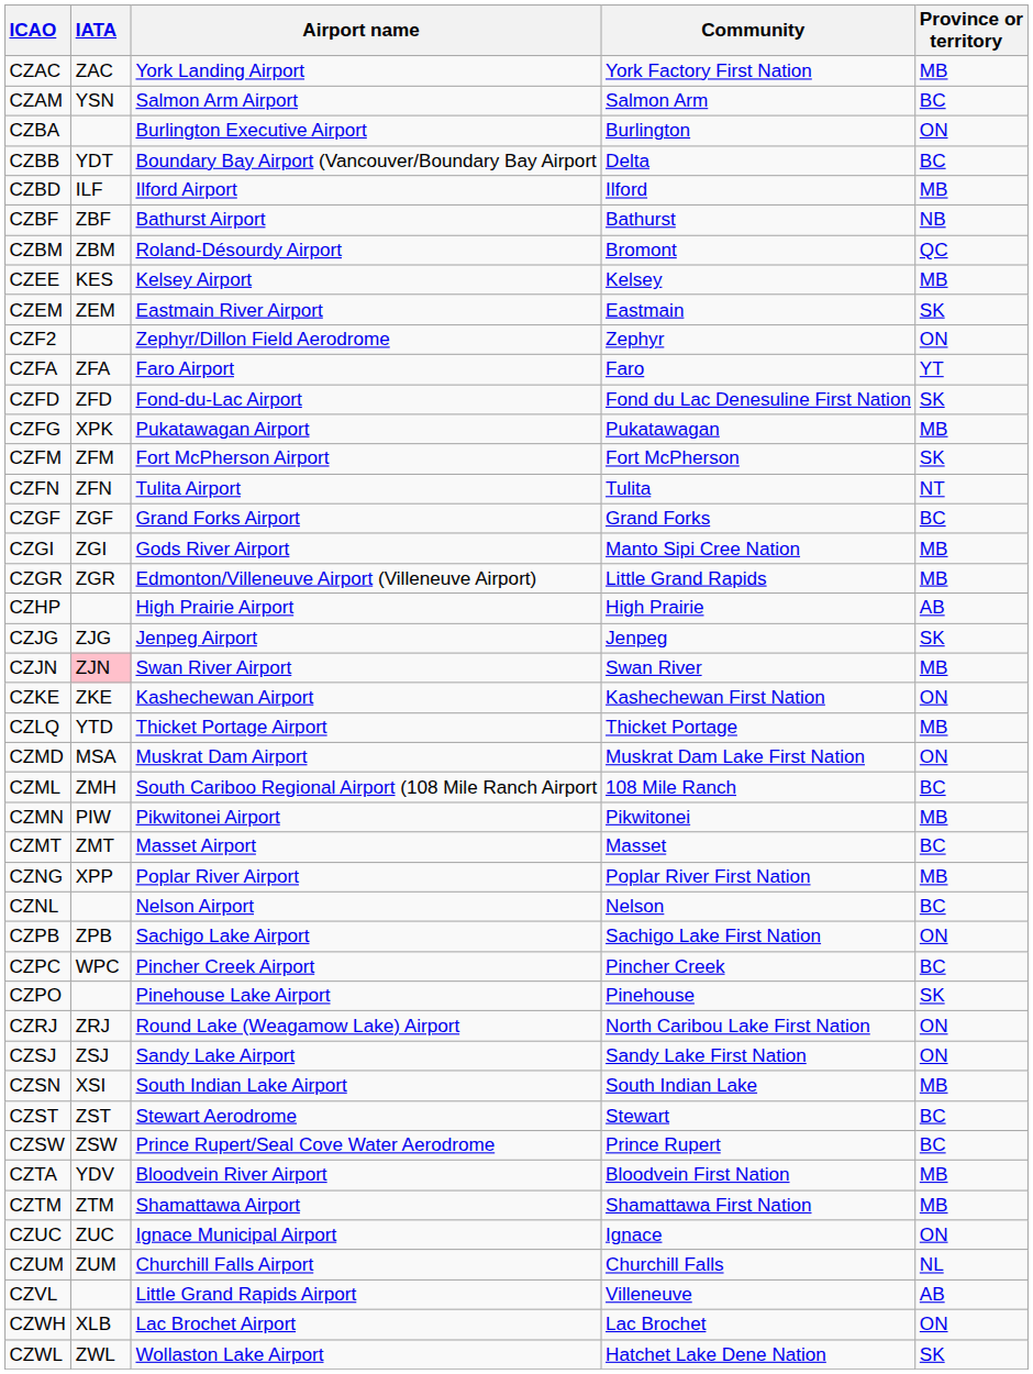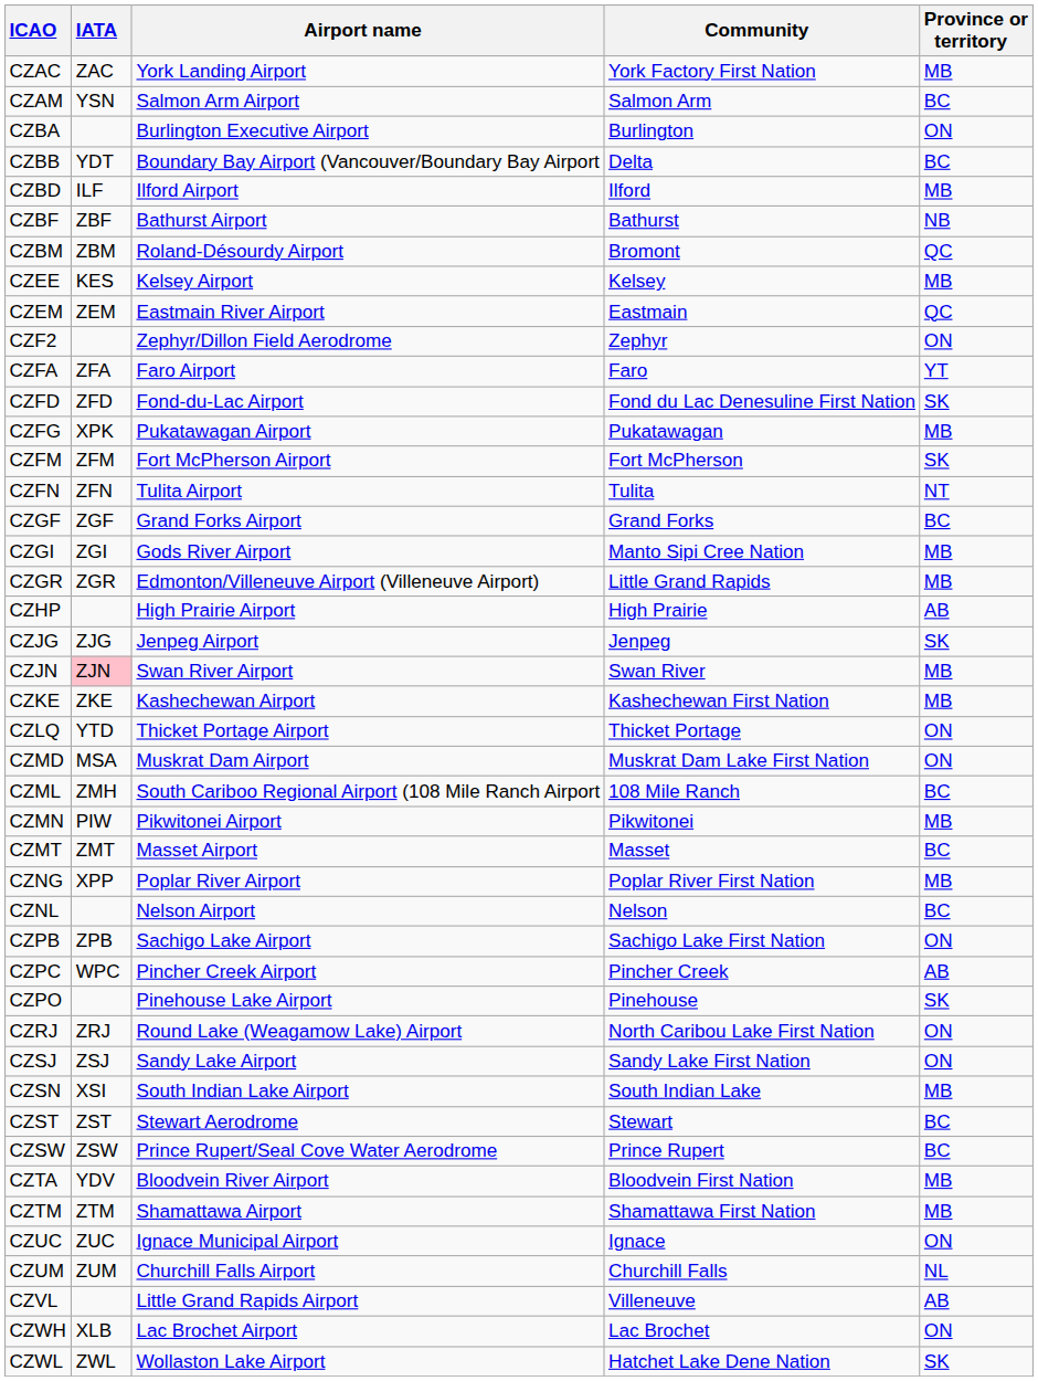 <table class="wikitable" style="width:auto;">
 <tr>
 <th width="*"><a href='#'>ICAO</a>  </th>
 <th width="*"><a href='#'>IATA</a>  </th>
 <th width="*">Airport name  </th>
 <th width="*">Community  </th>
 <th width="*">Province or<br>territory  </th>
 </tr>
 <tr>
 <td>CZAC</td>
 <td>ZAC</td>
 <td><a href='#'>York Landing Airport</a></td>
 <td><a href='#'>York Factory First Nation</a></td>
 <td><a href='#'>MB</a></td>
 </tr>
 <tr>
 <td>CZAM</td>
 <td>YSN</td>
 <td><a href='#'>Salmon Arm Airport</a></td>
 <td><a href='#'>Salmon Arm</a></td>
 <td><a href='#'>BC</a></td>
 </tr>
 <tr>
 <td>CZBA</td>
 <td></td>
 <td><a href='#'>Burlington Executive Airport</a></td>
 <td><a href='#'>Burlington</a></td>
 <td><a href='#'>ON</a></td>
 </tr>
 <tr>
 <td>CZBB</td>
 <td>YDT</td>
 <td><a href='#'>Boundary Bay Airport</a> (Vancouver/Boundary Bay Airport</td>
 <td><a href='#'>Delta</a></td>
 <td><a href='#'>BC</a></td>
 </tr>
 <tr>
 <td>CZBD</td>
 <td>ILF</td>
 <td><a href='#'>Ilford Airport</a></td>
 <td><a href='#'>Ilford</a></td>
 <td><a href='#'>MB</a></td>
 </tr>
 <tr>
 <td>CZBF</td>
 <td>ZBF</td>
 <td><a href='#'>Bathurst Airport</a></td>
 <td><a href='#'>Bathurst</a></td>
 <td><a href='#'>NB</a></td>
 </tr>
 <tr>
 <td>CZBM</td>
 <td>ZBM</td>
 <td><a href='#'>Roland-Désourdy Airport</a></td>
 <td><a href='#'>Bromont</a></td>
 <td><a href='#'>QC</a></td>
 </tr>
 <tr>
 <td>CZEE</td>
 <td>KES</td>
 <td><a href='#'>Kelsey Airport</a></td>
 <td><a href='#'>Kelsey</a></td>
 <td><a href='#'>MB</a></td>
 </tr>
 <tr>
 <td>CZEM</td>
 <td>ZEM</td>
 <td><a href='#'>Eastmain River Airport</a></td>
 <td><a href='#'>Eastmain</a></td>
-<td><a href='#'>SK</a></td>
+<td><a href='#'>QC</a></td>
 </tr>
 <tr>
 <td>CZF2</td>
 <td></td>
 <td><a href='#'>Zephyr/Dillon Field Aerodrome</a></td>
 <td><a href='#'>Zephyr</a></td>
 <td><a href='#'>ON</a></td>
 </tr>
 <tr>
 <td>CZFA</td>
 <td>ZFA</td>
 <td><a href='#'>Faro Airport</a></td>
 <td><a href='#'>Faro</a></td>
 <td><a href='#'>YT</a></td>
 </tr>
 <tr>
 <td>CZFD</td>
 <td>ZFD</td>
 <td><a href='#'>Fond-du-Lac Airport</a></td>
 <td><a href='#'>Fond du Lac Denesuline First Nation</a></td>
 <td><a href='#'>SK</a></td>
 </tr>
 <tr>
 <td>CZFG</td>
 <td>XPK</td>
 <td><a href='#'>Pukatawagan Airport</a></td>
 <td><a href='#'>Pukatawagan</a></td>
 <td><a href='#'>MB</a></td>
 </tr>
 <tr>
 <td>CZFM</td>
 <td>ZFM</td>
 <td><a href='#'>Fort McPherson Airport</a></td>
 <td><a href='#'>Fort McPherson</a></td>
 <td><a href='#'>SK</a></td>
 </tr>
 <tr>
 <td>CZFN</td>
 <td>ZFN</td>
 <td><a href='#'>Tulita Airport</a></td>
 <td><a href='#'>Tulita</a></td>
 <td><a href='#'>NT</a></td>
 </tr>
 <tr>
 <td>CZGF</td>
 <td>ZGF</td>
 <td><a href='#'>Grand Forks Airport</a></td>
 <td><a href='#'>Grand Forks</a></td>
 <td><a href='#'>BC</a></td>
 </tr>
 <tr>
 <td>CZGI</td>
 <td>ZGI</td>
 <td><a href='#'>Gods River Airport</a></td>
 <td><a href='#'>Manto Sipi Cree Nation</a></td>
 <td><a href='#'>MB</a></td>
 </tr>
 <tr>
 <td>CZGR</td>
 <td>ZGR</td>
 <td><a href='#'>Edmonton/Villeneuve Airport</a> (Villeneuve Airport)</td>
 <td><a href='#'>Little Grand Rapids</a></td>
 <td><a href='#'>MB</a></td>
 </tr>
 <tr>
 <td>CZHP</td>
 <td></td>
 <td><a href='#'>High Prairie Airport</a></td>
 <td><a href='#'>High Prairie</a></td>
 <td><a href='#'>AB</a></td>
 </tr>
 <tr>
 <td>CZJG</td>
 <td>ZJG</td>
 <td><a href='#'>Jenpeg Airport</a></td>
 <td><a href='#'>Jenpeg</a></td>
 <td><a href='#'>SK</a></td>
 </tr>
 <tr>
 <td>CZJN</td>
 <td style="background: pink;">ZJN</td>
 <td><a href='#'>Swan River Airport</a></td>
 <td><a href='#'>Swan River</a></td>
 <td><a href='#'>MB</a></td>
 </tr>
 <tr>
 <td>CZKE</td>
 <td>ZKE</td>
 <td><a href='#'>Kashechewan Airport</a></td>
 <td><a href='#'>Kashechewan First Nation</a></td>
-<td><a href='#'>ON</a></td>
+<td><a href='#'>MB</a></td>
 </tr>
 <tr>
 <td>CZLQ</td>
 <td>YTD</td>
 <td><a href='#'>Thicket Portage Airport</a></td>
 <td><a href='#'>Thicket Portage</a></td>
-<td><a href='#'>MB</a></td>
+<td><a href='#'>ON</a></td>
 </tr>
 <tr>
 <td>CZMD</td>
 <td>MSA</td>
 <td><a href='#'>Muskrat Dam Airport</a></td>
 <td><a href='#'>Muskrat Dam Lake First Nation</a></td>
 <td><a href='#'>ON</a></td>
 </tr>
 <tr>
 <td>CZML</td>
 <td>ZMH</td>
 <td><a href='#'>South Cariboo Regional Airport</a> (108 Mile Ranch Airport</td>
 <td><a href='#'>108 Mile Ranch</a></td>
 <td><a href='#'>BC</a></td>
 </tr>
 <tr>
 <td>CZMN</td>
 <td>PIW</td>
 <td><a href='#'>Pikwitonei Airport</a></td>
 <td><a href='#'>Pikwitonei</a></td>
 <td><a href='#'>MB</a></td>
 </tr>
 <tr>
 <td>CZMT</td>
 <td>ZMT</td>
 <td><a href='#'>Masset Airport</a></td>
 <td><a href='#'>Masset</a></td>
 <td><a href='#'>BC</a></td>
 </tr>
 <tr>
 <td>CZNG</td>
 <td>XPP</td>
 <td><a href='#'>Poplar River Airport</a></td>
 <td><a href='#'>Poplar River First Nation</a></td>
 <td><a href='#'>MB</a></td>
 </tr>
 <tr>
 <td>CZNL</td>
 <td></td>
 <td><a href='#'>Nelson Airport</a></td>
 <td><a href='#'>Nelson</a></td>
 <td><a href='#'>BC</a></td>
 </tr>
 <tr>
 <td>CZPB</td>
 <td>ZPB</td>
 <td><a href='#'>Sachigo Lake Airport</a></td>
 <td><a href='#'>Sachigo Lake First Nation</a></td>
 <td><a href='#'>ON</a></td>
 </tr>
 <tr>
 <td>CZPC</td>
 <td>WPC</td>
 <td><a href='#'>Pincher Creek Airport</a></td>
 <td><a href='#'>Pincher Creek</a></td>
-<td><a href='#'>BC</a></td>
+<td><a href='#'>AB</a></td>
 </tr>
 <tr>
 <td>CZPO</td>
 <td></td>
 <td><a href='#'>Pinehouse Lake Airport</a></td>
 <td><a href='#'>Pinehouse</a></td>
 <td><a href='#'>SK</a></td>
 </tr>
 <tr>
 <td>CZRJ</td>
 <td>ZRJ</td>
 <td><a href='#'>Round Lake (Weagamow Lake) Airport</a></td>
 <td><a href='#'>North Caribou Lake First Nation</a></td>
 <td><a href='#'>ON</a></td>
 </tr>
 <tr>
 <td>CZSJ</td>
 <td>ZSJ</td>
 <td><a href='#'>Sandy Lake Airport</a></td>
 <td><a href='#'>Sandy Lake First Nation</a></td>
 <td><a href='#'>ON</a></td>
 </tr>
 <tr>
 <td>CZSN</td>
 <td>XSI</td>
 <td><a href='#'>South Indian Lake Airport</a></td>
 <td><a href='#'>South Indian Lake</a></td>
 <td><a href='#'>MB</a></td>
 </tr>
 <tr>
 <td>CZST</td>
 <td>ZST</td>
 <td><a href='#'>Stewart Aerodrome</a></td>
 <td><a href='#'>Stewart</a></td>
 <td><a href='#'>BC</a></td>
 </tr>
 <tr>
 <td>CZSW</td>
 <td>ZSW</td>
 <td><a href='#'>Prince Rupert/Seal Cove Water Aerodrome</a></td>
 <td><a href='#'>Prince Rupert</a></td>
 <td><a href='#'>BC</a></td>
 </tr>
 <tr>
 <td>CZTA</td>
 <td>YDV</td>
 <td><a href='#'>Bloodvein River Airport</a></td>
 <td><a href='#'>Bloodvein First Nation</a></td>
 <td><a href='#'>MB</a></td>
 </tr>
 <tr>
 <td>CZTM</td>
 <td>ZTM</td>
 <td><a href='#'>Shamattawa Airport</a></td>
 <td><a href='#'>Shamattawa First Nation</a></td>
 <td><a href='#'>MB</a></td>
 </tr>
 <tr>
 <td>CZUC</td>
 <td>ZUC</td>
 <td><a href='#'>Ignace Municipal Airport</a></td>
 <td><a href='#'>Ignace</a></td>
 <td><a href='#'>ON</a></td>
 </tr>
 <tr>
 <td>CZUM</td>
 <td>ZUM</td>
 <td><a href='#'>Churchill Falls Airport</a></td>
 <td><a href='#'>Churchill Falls</a></td>
 <td><a href='#'>NL</a></td>
 </tr>
 <tr>
 <td>CZVL</td>
 <td></td>
 <td><a href='#'>Little Grand Rapids Airport</a></td>
 <td><a href='#'>Villeneuve</a></td>
 <td><a href='#'>AB</a></td>
 </tr>
 <tr>
 <td>CZWH</td>
 <td>XLB</td>
 <td><a href='#'>Lac Brochet Airport</a></td>
 <td><a href='#'>Lac Brochet</a></td>
 <td><a href='#'>ON</a></td>
 </tr>
 <tr>
 <td>CZWL</td>
 <td>ZWL</td>
 <td><a href='#'>Wollaston Lake Airport</a></td>
 <td><a href='#'>Hatchet Lake Dene Nation</a></td>
 <td><a href='#'>SK</a></td>
 </tr>
 </table>
